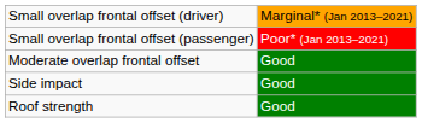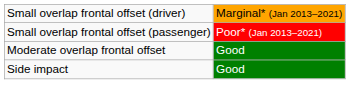 <table class="wikitable">
 <tr>
 <td>Small overlap frontal offset (driver)</td>
 <td style= 'background: orange'>Marginal* <small>(Jan 2013–2021)</small></td>
 </tr>
 <tr>
 <td>Small overlap frontal offset (passenger)</td>
 <td style= 'color:white;background: red'>Poor* <small>(Jan 2013–2021)</small></td>
 </tr>
 <tr>
 <td>Moderate overlap frontal offset</td>
 <td Style= 'color:white;background: green'>Good</td>
 </tr>
 <tr>
 <td>Side impact</td>
 <td style= 'color:white;background: green'>Good</td>
 </tr>
-<tr>
-<td>Roof strength</td>
-<td style= 'color:white;background: green'>Good</td>
-</tr>
 </table>
